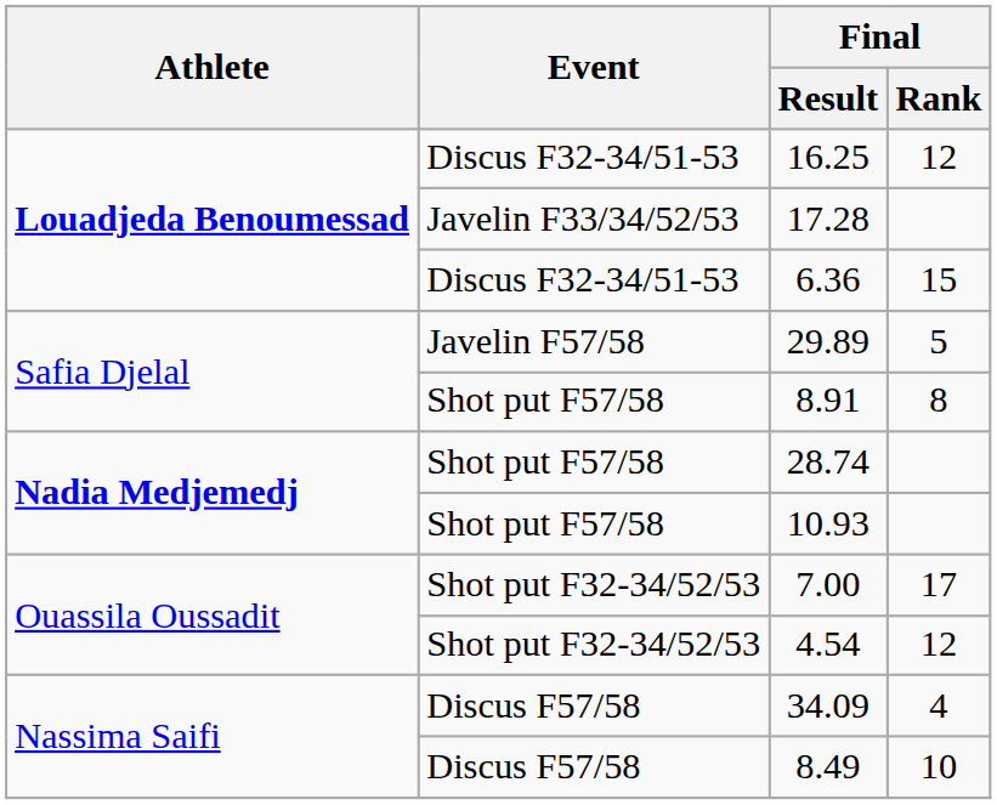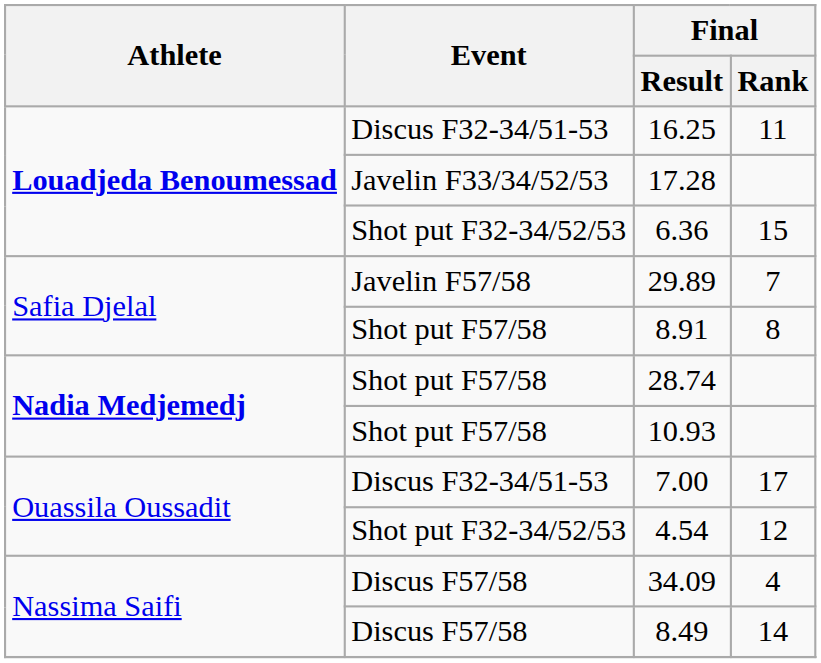 <table class="wikitable" style="text-align:center; font-size:90%">
 <tr>
 <th rowspan="2">Athlete</th>
 <th rowspan="2">Event</th>
 <th colspan="2">Final</th>
 </tr>
 <tr>
 <th>Result</th>
 <th>Rank</th>
 </tr>
 <tr>
 <td align="left" rowspan="3"><strong><a href='#'>Louadjeda Benoumessad</a></strong></td>
 <td align=left>Discus F32-34/51-53</td>
 <td>16.25</td>
-<td>12</td>
+<td>11</td>
 </tr>
 <tr>
 <td align=left>Javelin F33/34/52/53</td>
 <td>17.28 <strong></strong></td>
 <td></td>
 </tr>
 <tr>
-<td align=left>Discus F32-34/51-53</td>
+<td align=left>Shot put F32-34/52/53</td>
 <td>6.36</td>
 <td>15</td>
 </tr>
 <tr>
 <td align="left" rowspan="2"><a href='#'>Safia Djelal</a></td>
 <td align=left>Javelin F57/58</td>
 <td>29.89</td>
-<td>5</td>
+<td>7</td>
 </tr>
 <tr>
 <td align=left>Shot put F57/58</td>
 <td>8.91</td>
 <td>8</td>
 </tr>
 <tr>
 <td align="left" rowspan="2"><strong><a href='#'>Nadia Medjemedj</a></strong></td>
 <td align=left>Shot put F57/58</td>
 <td>28.74 <strong></strong></td>
 <td></td>
 </tr>
 <tr>
 <td align=left>Shot put F57/58</td>
 <td>10.93 <strong></strong></td>
 <td></td>
 </tr>
 <tr>
 <td align="left" rowspan="2"><a href='#'>Ouassila Oussadit</a></td>
-<td align=left>Shot put F32-34/52/53</td>
+<td align=left>Discus F32-34/51-53</td>
 <td>7.00</td>
 <td>17</td>
 </tr>
 <tr>
 <td align=left>Shot put F32-34/52/53</td>
 <td>4.54</td>
 <td>12</td>
 </tr>
 <tr>
 <td align="left" rowspan="2"><a href='#'>Nassima Saifi</a></td>
 <td align=left>Discus F57/58</td>
 <td>34.09</td>
 <td>4</td>
 </tr>
 <tr>
 <td align=left>Discus F57/58</td>
 <td>8.49</td>
-<td>10</td>
+<td>14</td>
 </tr>
 <tr>
 </tr>
 </table>
